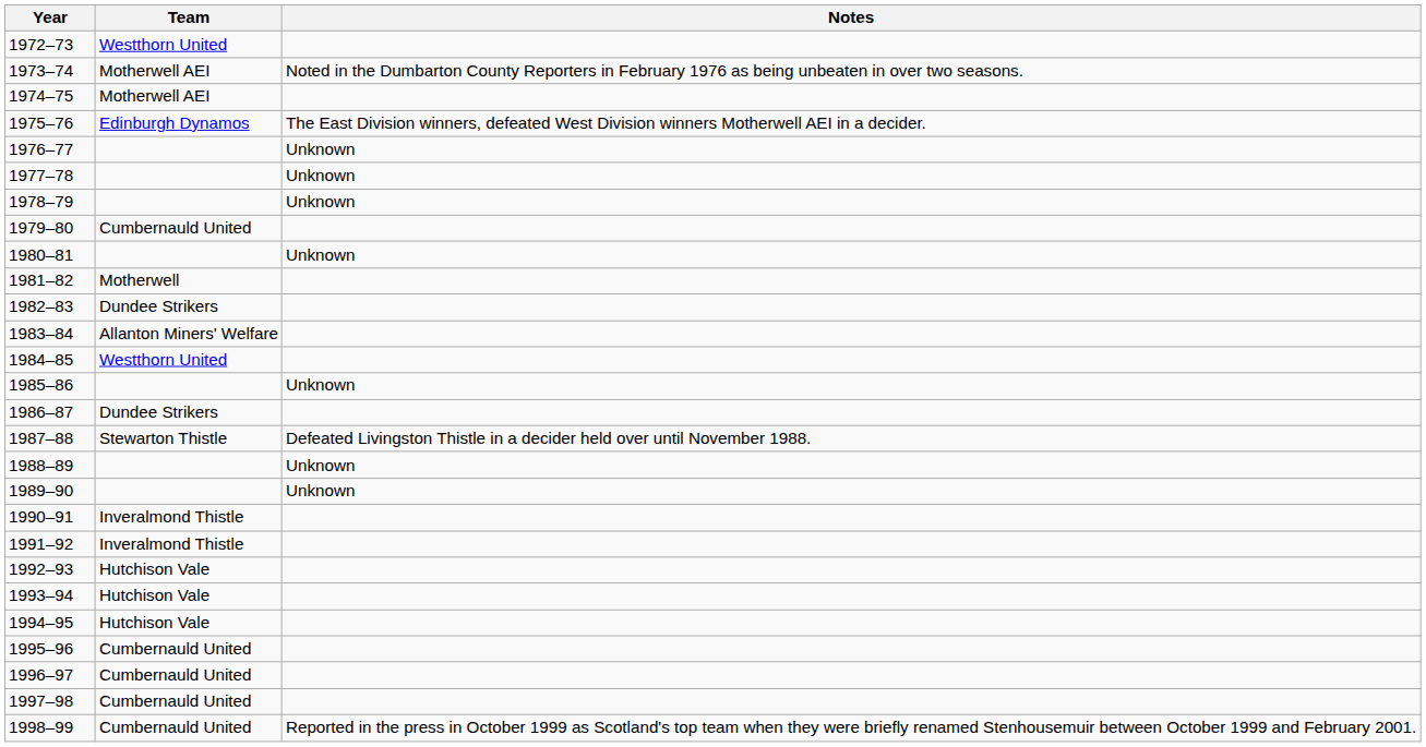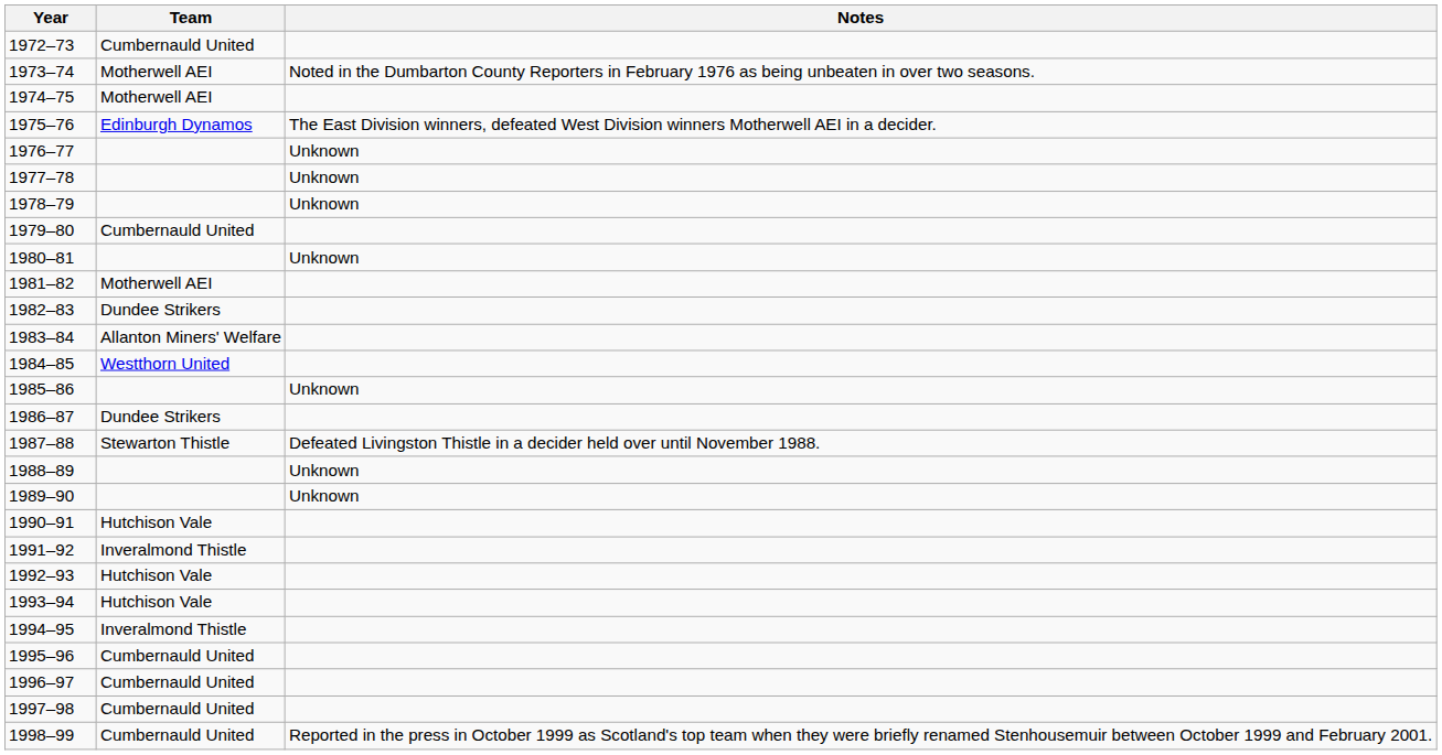 <table class="wikitable">
 <tr>
 <th width="80px">Year</th>
 <th>Team</th>
 <th>Notes</th>
 </tr>
 <tr>
 <td>1972–73</td>
-<td><a href='#'>Westthorn United</a></td>
+<td>Cumbernauld United</td>
 <td></td>
 </tr>
 <tr>
 <td>1973–74</td>
 <td>Motherwell AEI</td>
 <td>Noted in the Dumbarton County Reporters in February 1976 as being unbeaten in over two seasons.</td>
 </tr>
 <tr>
 <td>1974–75</td>
 <td>Motherwell AEI</td>
 <td></td>
 </tr>
 <tr>
 <td>1975–76</td>
 <td><a href='#'>Edinburgh Dynamos</a></td>
 <td>The East Division winners, defeated West Division winners Motherwell AEI in a decider.</td>
 </tr>
 <tr>
 <td>1976–77</td>
 <td></td>
 <td>Unknown</td>
 </tr>
 <tr>
 <td>1977–78</td>
 <td></td>
 <td>Unknown</td>
 </tr>
 <tr>
 <td>1978–79</td>
 <td></td>
 <td>Unknown</td>
 </tr>
 <tr>
 <td>1979–80</td>
 <td>Cumbernauld United</td>
 <td></td>
 </tr>
 <tr>
 <td>1980–81</td>
 <td></td>
 <td>Unknown</td>
 </tr>
 <tr>
 <td>1981–82</td>
-<td>Motherwell</td>
+<td>Motherwell AEI</td>
 <td></td>
 </tr>
 <tr>
 <td>1982–83</td>
 <td>Dundee Strikers</td>
 <td></td>
 </tr>
 <tr>
 <td>1983–84</td>
 <td>Allanton Miners' Welfare</td>
 <td></td>
 </tr>
 <tr>
 <td>1984–85</td>
 <td><a href='#'>Westthorn United</a></td>
 <td></td>
 </tr>
 <tr>
 <td>1985–86</td>
 <td></td>
 <td>Unknown</td>
 </tr>
 <tr>
 <td>1986–87</td>
 <td>Dundee Strikers</td>
 <td></td>
 </tr>
 <tr>
 <td>1987–88</td>
 <td>Stewarton Thistle</td>
 <td>Defeated Livingston Thistle in a decider held over until November 1988.</td>
 </tr>
 <tr>
 <td>1988–89</td>
 <td></td>
 <td>Unknown</td>
 </tr>
 <tr>
 <td>1989–90</td>
 <td></td>
 <td>Unknown</td>
 </tr>
 <tr>
 <td>1990–91</td>
-<td>Inveralmond Thistle</td>
+<td>Hutchison Vale</td>
 <td></td>
 </tr>
 <tr>
 <td>1991–92</td>
 <td>Inveralmond Thistle</td>
 <td></td>
 </tr>
 <tr>
 <td>1992–93</td>
 <td>Hutchison Vale</td>
 <td></td>
 </tr>
 <tr>
 <td>1993–94</td>
 <td>Hutchison Vale</td>
 <td></td>
 </tr>
 <tr>
 <td>1994–95</td>
-<td>Hutchison Vale</td>
+<td>Inveralmond Thistle</td>
 <td></td>
 </tr>
 <tr>
 <td>1995–96</td>
 <td>Cumbernauld United</td>
 <td></td>
 </tr>
 <tr>
 <td>1996–97</td>
 <td>Cumbernauld United</td>
 <td></td>
 </tr>
 <tr>
 <td>1997–98</td>
 <td>Cumbernauld United</td>
 <td></td>
 </tr>
 <tr>
 <td>1998–99</td>
 <td>Cumbernauld United</td>
 <td> Reported in the press in October 1999 as Scotland's top team when they were briefly renamed Stenhousemuir between October 1999 and February 2001.</td>
 </tr>
 </table>
